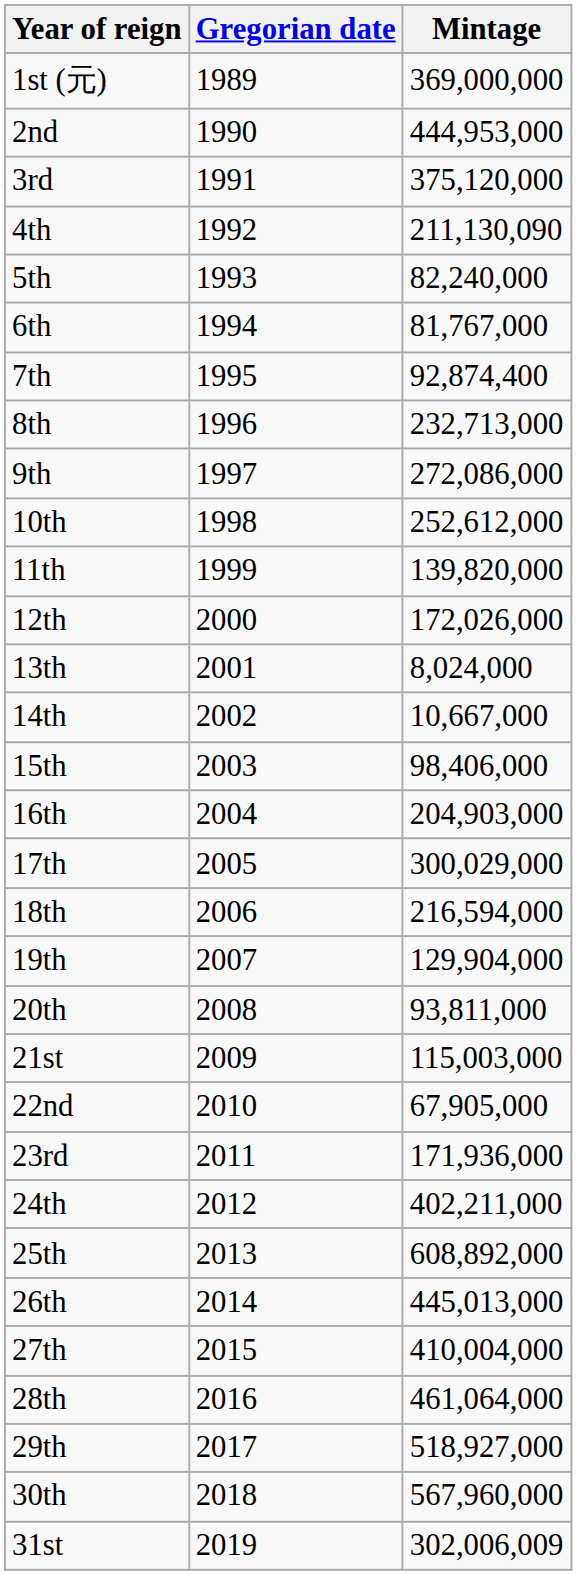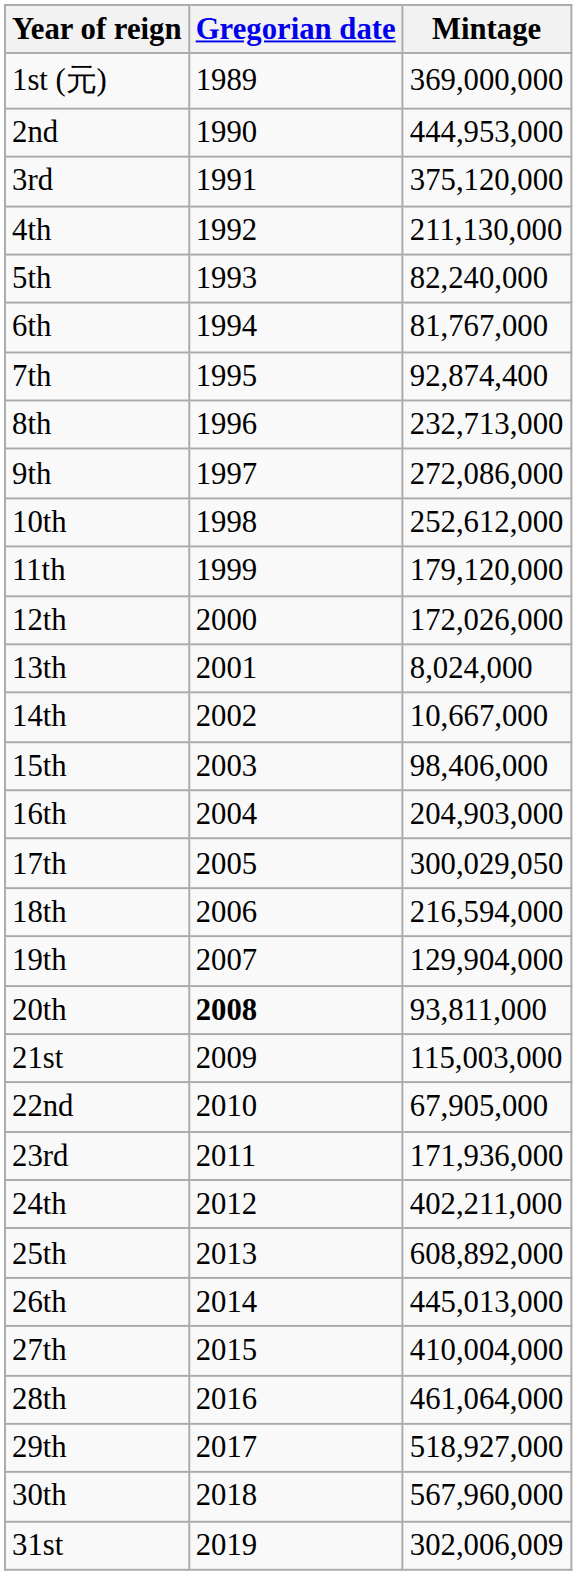 <table class="wikitable sortable">
 <tr>
 <th>Year of reign</th>
 <th><a href='#'>Gregorian date</a></th>
 <th>Mintage</th>
 </tr>
 <tr>
 <td>1st (元)</td>
 <td>1989</td>
 <td>369,000,000</td>
 </tr>
 <tr>
 <td>2nd</td>
 <td>1990</td>
 <td>444,953,000</td>
 </tr>
 <tr>
 <td>3rd</td>
 <td>1991</td>
 <td>375,120,000</td>
 </tr>
 <tr>
 <td>4th</td>
 <td>1992</td>
-<td>211,130,090</td>
+<td>211,130,000</td>
 </tr>
 <tr>
 <td>5th</td>
 <td>1993</td>
 <td>82,240,000</td>
 </tr>
 <tr>
 <td>6th</td>
 <td>1994</td>
 <td>81,767,000</td>
 </tr>
 <tr>
 <td>7th</td>
 <td>1995</td>
 <td>92,874,400</td>
 </tr>
 <tr>
 <td>8th</td>
 <td>1996</td>
 <td>232,713,000</td>
 </tr>
 <tr>
 <td>9th</td>
 <td>1997</td>
 <td>272,086,000</td>
 </tr>
 <tr>
 <td>10th</td>
 <td>1998</td>
 <td>252,612,000</td>
 </tr>
 <tr>
 <td>11th</td>
 <td>1999</td>
-<td>139,820,000</td>
+<td>179,120,000</td>
 </tr>
 <tr>
 <td>12th</td>
 <td>2000</td>
 <td>172,026,000</td>
 </tr>
 <tr>
 <td>13th</td>
 <td>2001</td>
 <td>8,024,000</td>
 </tr>
 <tr>
 <td>14th</td>
 <td>2002</td>
 <td>10,667,000</td>
 </tr>
 <tr>
 <td>15th</td>
 <td>2003</td>
 <td>98,406,000</td>
 </tr>
 <tr>
 <td>16th</td>
 <td>2004</td>
 <td>204,903,000</td>
 </tr>
 <tr>
 <td>17th</td>
 <td>2005</td>
-<td>300,029,000</td>
+<td>300,029,050</td>
 </tr>
 <tr>
 <td>18th</td>
 <td>2006</td>
 <td>216,594,000</td>
 </tr>
 <tr>
 <td>19th</td>
 <td>2007</td>
 <td>129,904,000</td>
 </tr>
 <tr>
 <td>20th</td>
-<td>2008</td>
+<td><strong>2008</strong></td>
 <td>93,811,000</td>
 </tr>
 <tr>
 <td>21st</td>
 <td>2009</td>
 <td>115,003,000</td>
 </tr>
 <tr>
 <td>22nd</td>
 <td>2010</td>
 <td>67,905,000</td>
 </tr>
 <tr>
 <td>23rd</td>
 <td>2011</td>
 <td>171,936,000</td>
 </tr>
 <tr>
 <td>24th</td>
 <td>2012</td>
 <td>402,211,000</td>
 </tr>
 <tr>
 <td>25th</td>
 <td>2013</td>
 <td>608,892,000</td>
 </tr>
 <tr>
 <td>26th</td>
 <td>2014</td>
 <td>445,013,000</td>
 </tr>
 <tr>
 <td>27th</td>
 <td>2015</td>
 <td>410,004,000</td>
 </tr>
 <tr>
 <td>28th</td>
 <td>2016</td>
 <td>461,064,000</td>
 </tr>
 <tr>
 <td>29th</td>
 <td>2017</td>
 <td>518,927,000</td>
 </tr>
 <tr>
 <td>30th</td>
 <td>2018</td>
 <td>567,960,000</td>
 </tr>
 <tr>
 <td>31st</td>
 <td>2019</td>
 <td>302,006,009</td>
 </tr>
 </table>
